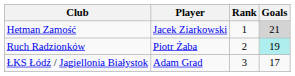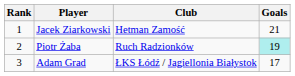 <table class="wikitable" style="text-align:center">
 <tr>
+<th>Rank</th>
+<th>Player</th>
 <th>Club</th>
-<th>Player</th>
-<th>Rank</th>
 <th>Goals</th>
 </tr>
 <tr>
+<td rowspan="1">1</td>
+<td align="left"> <a href='#'>Jacek Ziarkowski</a></td>
 <td align="left"><a href='#'>Hetman Zamość</a></td>
-<td align="left"> <a href='#'>Jacek Ziarkowski</a></td>
-<td rowspan="1">1</td>
-<td rowspan="1" style="background: lightgrey;">21</td>
+<td rowspan="1">21</td>
 </tr>
 <tr>
+<td rowspan="1">2</td>
+<td align="left"> <a href='#'>Piotr Żaba</a></td>
 <td align="left"><a href='#'>Ruch Radzionków</a></td>
-<td align="left"> <a href='#'>Piotr Żaba</a></td>
-<td rowspan="1">2</td>
 <td rowspan="1" style="background: paleturquoise;">19</td>
 </tr>
 <tr>
+<td rowspan="1">3</td>
+<td align="left"> <a href='#'>Adam Grad</a></td>
 <td align="left"><a href='#'>ŁKS Łódź</a> / <a href='#'>Jagiellonia Białystok</a></td>
-<td align="left"> <a href='#'>Adam Grad</a></td>
-<td rowspan="1">3</td>
 <td rowspan="1">17</td>
 </tr>
 </table>
